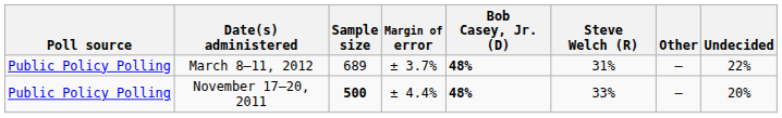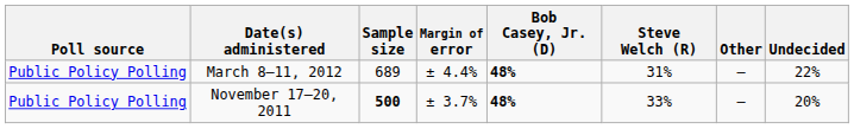 <table class="wikitable">
 <tr valign= bottom>
 <th>Poll source</th>
 <th style="width:150px;">Date(s)<br>administered</th>
 <th class=small>Sample<br>size</th>
 <th><small>Margin of</small><br>error</th>
 <th style="width:100px;">Bob <br>Casey, Jr. (D)</th>
 <th style="width:100px;">Steve<br>Welch (R)</th>
 <th>Other</th>
 <th>Undecided</th>
 </tr>
 <tr>
 <td><a href='#'>Public Policy Polling</a></td>
 <td align=center>March 8–11, 2012</td>
 <td align=center>689</td>
-<td align=center>± 3.7%</td>
+<td align=center>± 4.4%</td>
 <td><strong>48%</strong></td>
 <td align=center>31%</td>
 <td align=center>—</td>
 <td align=center>22%</td>
 </tr>
 <tr>
 <td><a href='#'>Public Policy Polling</a></td>
 <td align=center>November 17–20, 2011</td>
 <td align=center><strong>500</strong></td>
-<td align=center>± 4.4%</td>
+<td align=center>± 3.7%</td>
 <td><strong>48%</strong></td>
 <td align=center>33%</td>
 <td align=center>—</td>
 <td align=center>20%</td>
 </tr>
 </table>
